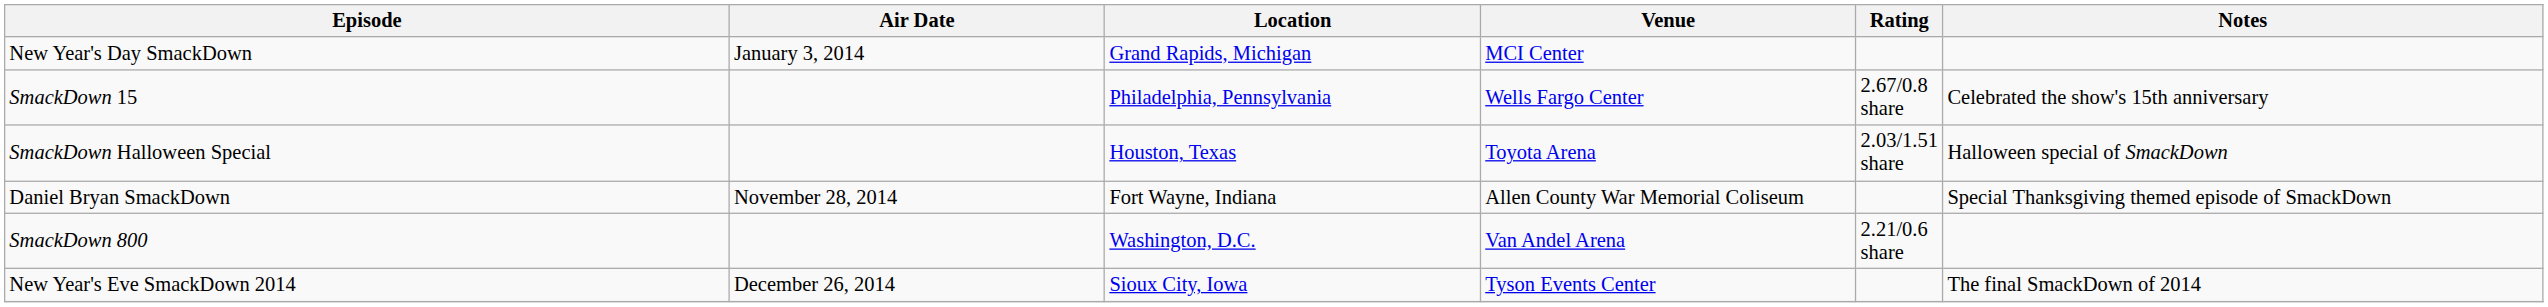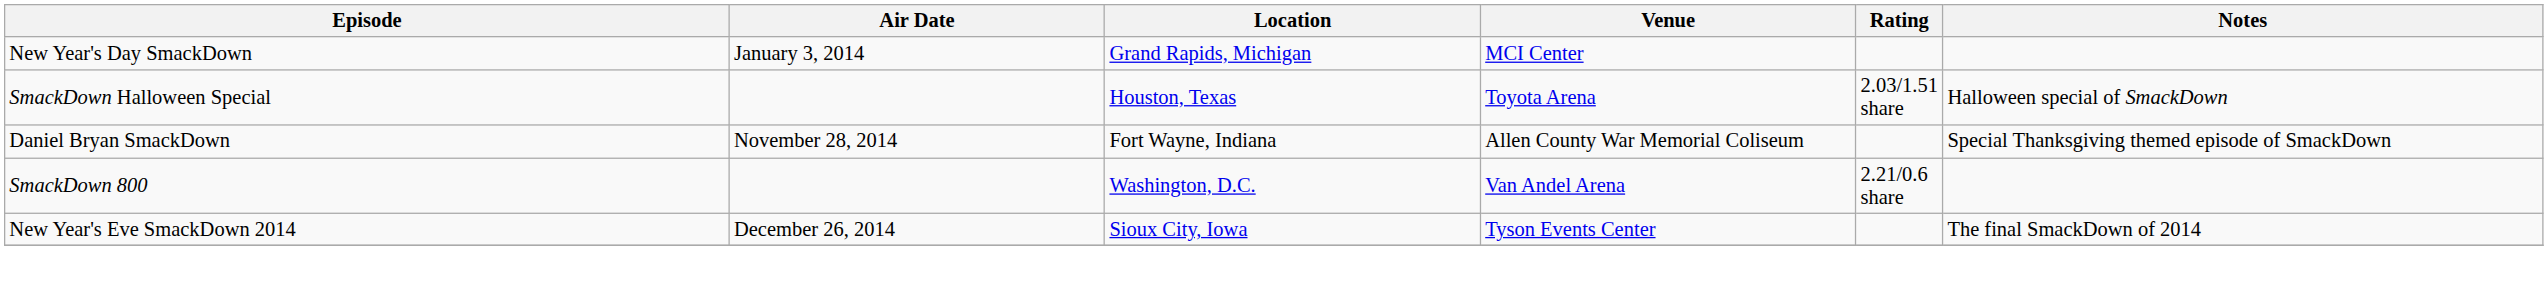 <table class="wikitable plainrowheaders sortable" style="width:100%;">
 <tr>
 <th style="width:29%;">Episode</th>
 <th style="width:15%;">Air Date</th>
 <th style="width:15%;">Location</th>
 <th style="width:15%;">Venue</th>
 <th style="width:2%;">Rating</th>
 <th style="width:99%;">Notes</th>
 </tr>
 <tr>
 <td>New Year's Day SmackDown</td>
 <td>January 3, 2014</td>
 <td><a href='#'>Grand Rapids, Michigan</a></td>
 <td><a href='#'>MCI Center</a></td>
 <td></td>
 <td></td>
-</tr>
-<tr>
-<td><em>SmackDown</em> 15</td>
-<td></td>
-<td><a href='#'>Philadelphia, Pennsylvania</a></td>
-<td><a href='#'>Wells Fargo Center</a></td>
-<td>2.67/0.8 share</td>
-<td>Celebrated the show's 15th anniversary</td>
 </tr>
 <tr>
 <td><em>SmackDown</em> Halloween Special</td>
 <td></td>
 <td><a href='#'>Houston, Texas</a></td>
 <td><a href='#'>Toyota Arena</a></td>
 <td>2.03/1.51 share</td>
 <td>Halloween special of <em>SmackDown</em></td>
 </tr>
 <tr>
 <td>Daniel Bryan SmackDown</td>
 <td>November 28, 2014</td>
 <td>Fort Wayne, Indiana</td>
 <td>Allen County War Memorial Coliseum</td>
 <td></td>
 <td>Special Thanksgiving themed episode of SmackDown</td>
 </tr>
 <tr>
 <td><em>SmackDown 800</em></td>
 <td></td>
 <td><a href='#'>Washington, D.C.</a></td>
 <td><a href='#'>Van Andel Arena</a></td>
 <td>2.21/0.6 share</td>
 <td></td>
 </tr>
 <tr>
 <td>New Year's Eve SmackDown 2014</td>
 <td>December 26, 2014</td>
 <td><a href='#'>Sioux City, Iowa</a></td>
 <td><a href='#'>Tyson Events Center</a></td>
 <td></td>
 <td>The final SmackDown of 2014</td>
 </tr>
 <tr>
 </tr>
 </table>
